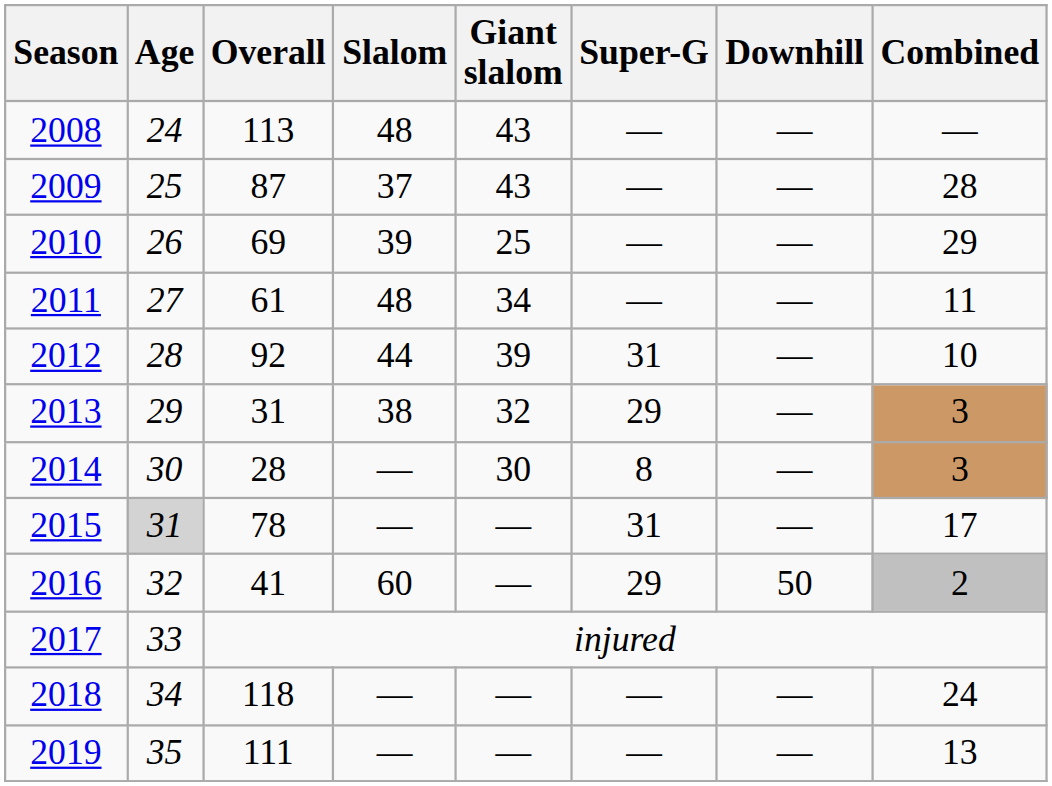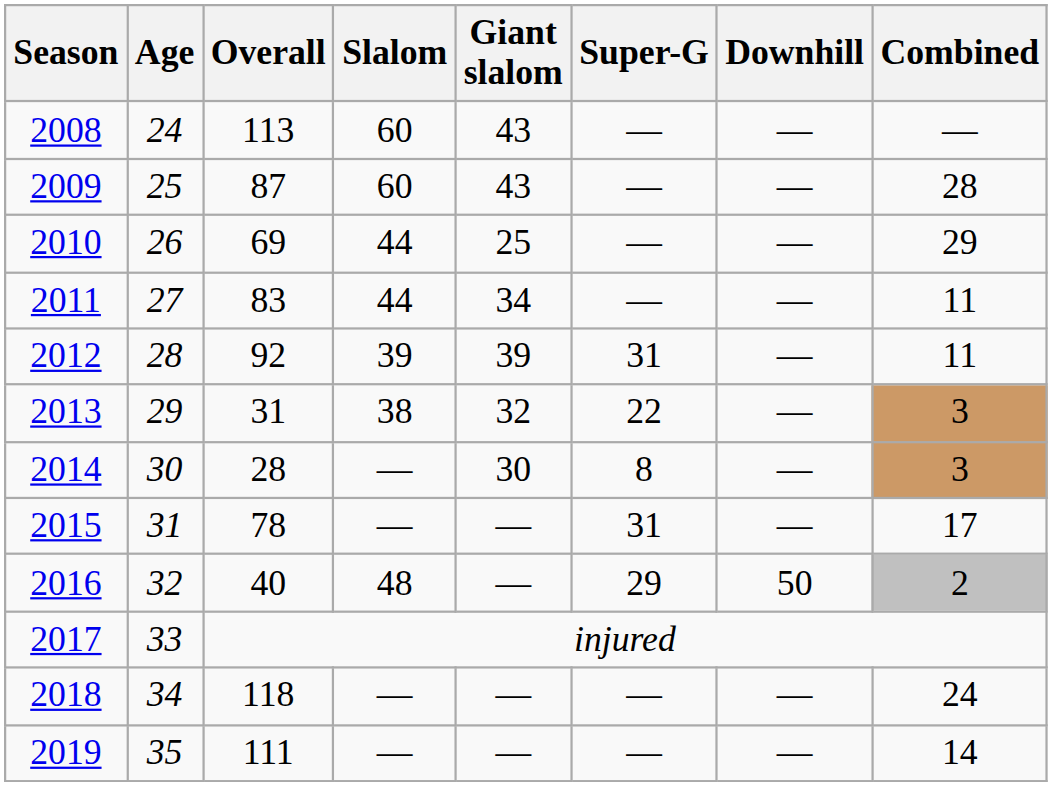 <table class=wikitable style="text-align:center">
 <tr>
 <th>Season</th>
 <th>Age</th>
 <th>Overall</th>
 <th>Slalom</th>
 <th>Giant<br>slalom</th>
 <th>Super-G</th>
 <th>Downhill</th>
 <th>Combined</th>
 </tr>
 <tr>
 <td><a href='#'>2008</a></td>
 <td><em>24</em></td>
 <td>113</td>
-<td>48</td>
+<td>60</td>
 <td>43</td>
 <td>—</td>
 <td>—</td>
 <td>—</td>
 </tr>
 <tr>
 <td><a href='#'>2009</a></td>
 <td><em>25</em></td>
 <td>87</td>
-<td>37</td>
+<td>60</td>
 <td>43</td>
 <td>—</td>
 <td>—</td>
 <td>28</td>
 </tr>
 <tr>
 <td><a href='#'>2010</a></td>
 <td><em>26</em></td>
 <td>69</td>
-<td>39</td>
+<td>44</td>
 <td>25</td>
 <td>—</td>
 <td>—</td>
 <td>29</td>
 </tr>
 <tr>
 <td><a href='#'>2011</a></td>
 <td><em>27</em></td>
-<td>61</td>
-<td>48</td>
+<td>83</td>
+<td>44</td>
 <td>34</td>
 <td>—</td>
 <td>—</td>
 <td>11</td>
 </tr>
 <tr>
 <td><a href='#'>2012</a></td>
 <td><em>28</em></td>
 <td>92</td>
-<td>44</td>
+<td>39</td>
 <td>39</td>
 <td>31</td>
 <td>—</td>
-<td>10</td>
+<td>11</td>
 </tr>
 <tr>
 <td><a href='#'>2013</a></td>
 <td><em>29</em></td>
 <td>31</td>
 <td>38</td>
 <td>32</td>
-<td>29</td>
+<td>22</td>
 <td>—</td>
 <td bgcolor="cc9966">3</td>
 </tr>
 <tr>
 <td><a href='#'>2014</a></td>
 <td><em>30</em></td>
 <td>28</td>
 <td>—</td>
 <td>30</td>
 <td>8</td>
 <td>—</td>
 <td bgcolor="cc9966">3</td>
 </tr>
 <tr>
 <td><a href='#'>2015</a></td>
-<td style="background: lightgrey;"><em>31</em></td>
+<td><em>31</em></td>
 <td>78</td>
 <td>—</td>
 <td>—</td>
 <td>31</td>
 <td>—</td>
 <td>17</td>
 </tr>
 <tr>
 <td><a href='#'>2016</a></td>
 <td><em>32</em></td>
-<td>41</td>
-<td>60</td>
+<td>40</td>
+<td>48</td>
 <td>—</td>
 <td>29</td>
 <td>50</td>
 <td bgcolor="silver">2</td>
 </tr>
 <tr>
 <td><a href='#'>2017</a></td>
 <td><em>33</em></td>
 <td align="center" colspan=6><em>injured</em></td>
 </tr>
 <tr>
 <td><a href='#'>2018</a></td>
 <td><em>34</em></td>
 <td>118</td>
 <td>—</td>
 <td>—</td>
 <td>—</td>
 <td>—</td>
 <td>24</td>
 </tr>
 <tr>
 <td><a href='#'>2019</a></td>
 <td><em>35</em></td>
 <td>111</td>
 <td>—</td>
 <td>—</td>
 <td>—</td>
 <td>—</td>
-<td>13</td>
+<td>14</td>
 </tr>
 </table>
